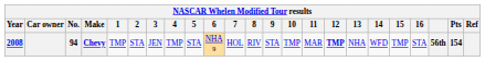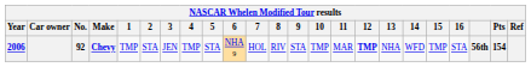 <table class="wikitable" style="text-align:center; font-size:75%">
 <tr>
 <th colspan=38><a href='#'>NASCAR Whelen Modified Tour</a> results</th>
 </tr>
 <tr>
 <th>Year</th>
 <th>Car owner</th>
 <th>No.</th>
 <th>Make</th>
 <th>1</th>
 <th>2</th>
 <th>3</th>
 <th>4</th>
 <th>5</th>
 <th>6</th>
 <th>7</th>
 <th>8</th>
 <th>9</th>
 <th>10</th>
 <th>11</th>
 <th>12</th>
 <th>13</th>
 <th>14</th>
 <th>15</th>
 <th>16</th>
 <th></th>
 <th>Pts</th>
 <th>Ref</th>
 </tr>
 <tr>
-<th><a href='#'>2008</a></th>
+<th><a href='#'>2006</a></th>
 <th></th>
-<th>94</th>
+<th>92</th>
 <th><a href='#'>Chevy</a></th>
 <td><a href='#'>TMP</a></td>
 <td><a href='#'>STA</a></td>
 <td><a href='#'>JEN</a></td>
 <td><a href='#'>TMP</a></td>
 <td><a href='#'>STA</a></td>
 <td style="background:#FFDF9F;"><a href='#'>NHA</a><br><small>9</small></td>
 <td><a href='#'>HOL</a></td>
 <td><a href='#'>RIV</a></td>
 <td><a href='#'>STA</a></td>
 <td><a href='#'>TMP</a></td>
 <td><a href='#'>MAR</a></td>
 <td><strong><a href='#'>TMP</a></strong></td>
 <td><a href='#'>NHA</a></td>
 <td><a href='#'>WFD</a></td>
 <td><a href='#'>TMP</a></td>
 <td><a href='#'>STA</a></td>
 <th>56th</th>
 <th>154</th>
 <th></th>
 </tr>
 </table>
